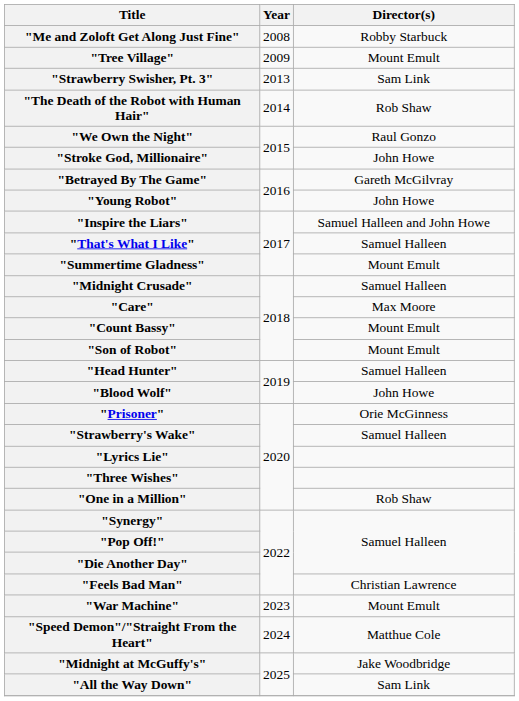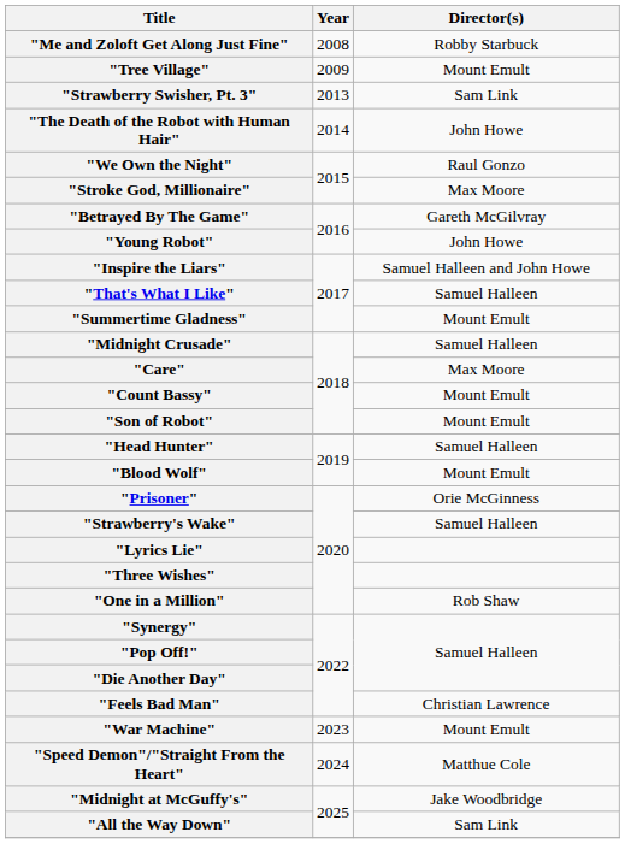 <table class="wikitable plainrowheaders" style="text-align:center;">
 <tr>
 <th>Title</th>
 <th scope="col">Year</th>
 <th scope="col" style="width:16em;">Director(s)</th>
 </tr>
 <tr>
 <th scope="row">"Me and Zoloft Get Along Just Fine"</th>
 <td>2008</td>
 <td>Robby Starbuck</td>
 </tr>
 <tr>
 <th scope="row">"Tree Village"</th>
 <td>2009</td>
 <td>Mount Emult</td>
 </tr>
 <tr>
 <th scope="row">"Strawberry Swisher, Pt. 3"</th>
 <td>2013</td>
 <td>Sam Link</td>
 </tr>
 <tr>
 <th scope="row">"The Death of the Robot with Human Hair"</th>
 <td>2014</td>
-<td>Rob Shaw</td>
+<td>John Howe</td>
 </tr>
 <tr>
 <th scope="row">"We Own the Night"</th>
 <td rowspan="2">2015</td>
 <td>Raul Gonzo</td>
 </tr>
 <tr>
 <th scope="row">"Stroke God, Millionaire"</th>
-<td>John Howe</td>
+<td>Max Moore</td>
 </tr>
 <tr>
 <th scope="row">"Betrayed By The Game"</th>
 <td rowspan="2">2016</td>
 <td>Gareth McGilvray</td>
 </tr>
 <tr>
 <th scope="row">"Young Robot"</th>
 <td>John Howe</td>
 </tr>
 <tr>
 <th scope="row">"Inspire the Liars"</th>
 <td rowspan="3">2017</td>
 <td>Samuel Halleen and John Howe</td>
 </tr>
 <tr>
 <th scope="row">"<a href='#'>That's What I Like</a>"</th>
 <td>Samuel Halleen</td>
 </tr>
 <tr>
 <th scope="row">"Summertime Gladness"</th>
 <td>Mount Emult</td>
 </tr>
 <tr>
 <th scope="row">"Midnight Crusade"</th>
 <td rowspan="4">2018</td>
 <td>Samuel Halleen</td>
 </tr>
 <tr>
 <th scope="row">"Care"</th>
 <td>Max Moore</td>
 </tr>
 <tr>
 <th scope="row">"Count Bassy"</th>
 <td>Mount Emult</td>
 </tr>
 <tr>
 <th scope="row">"Son of Robot"</th>
 <td>Mount Emult</td>
 </tr>
 <tr>
 <th scope="row">"Head Hunter"</th>
 <td rowspan="2">2019</td>
 <td>Samuel Halleen</td>
 </tr>
 <tr>
 <th scope="row">"Blood Wolf"</th>
-<td>John Howe</td>
+<td>Mount Emult</td>
 </tr>
 <tr>
 <th scope="row">"<a href='#'>Prisoner</a>"</th>
 <td rowspan="5">2020</td>
 <td>Orie McGinness</td>
 </tr>
 <tr>
 <th scope="row">"Strawberry's Wake"</th>
 <td>Samuel Halleen</td>
 </tr>
 <tr>
 <th scope="row">"Lyrics Lie"</th>
 <td></td>
 </tr>
 <tr>
 <th scope="row">"Three Wishes"</th>
 <td></td>
 </tr>
 <tr>
 <th scope="row">"One in a Million"</th>
 <td>Rob Shaw</td>
 </tr>
 <tr>
 <th scope="row">"Synergy"</th>
 <td rowspan="4">2022</td>
 <td rowspan="3">Samuel Halleen</td>
 </tr>
 <tr>
 <th scope="row">"Pop Off!"</th>
 </tr>
 <tr>
 <th scope="row">"Die Another Day"</th>
 </tr>
 <tr>
 <th scope="row">"Feels Bad Man"</th>
 <td>Christian Lawrence</td>
 </tr>
 <tr>
 <th scope="row">"War Machine"</th>
 <td>2023</td>
 <td>Mount Emult</td>
 </tr>
 <tr>
 <th scope="row">"Speed Demon"/"Straight From the Heart"</th>
 <td>2024</td>
 <td>Matthue Cole</td>
 </tr>
 <tr>
 <th scope="row">"Midnight at McGuffy's"</th>
 <td rowspan="2">2025</td>
 <td>Jake Woodbridge</td>
 </tr>
 <tr>
 <th scope="row">"All the Way Down"</th>
 <td>Sam Link</td>
 </tr>
 <tr>
 </tr>
 </table>
